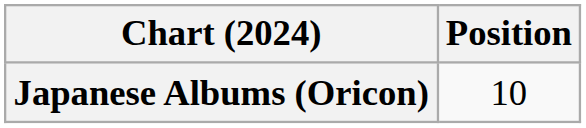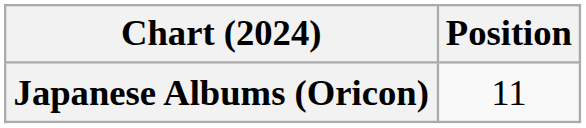 <table class="wikitable plainrowheaders" style="text-align:center">
 <tr>
 <th scope="col">Chart (2024)</th>
 <th scope="col">Position</th>
 </tr>
 <tr>
 <th scope="row">Japanese Albums (Oricon)</th>
-<td>10</td>
+<td>11</td>
 </tr>
 </table>
